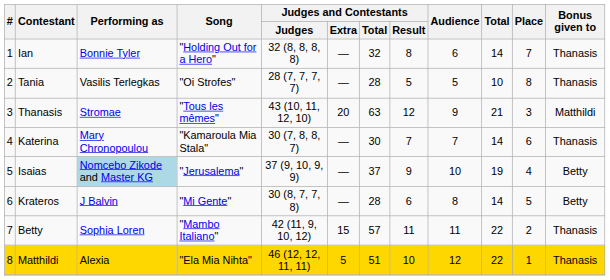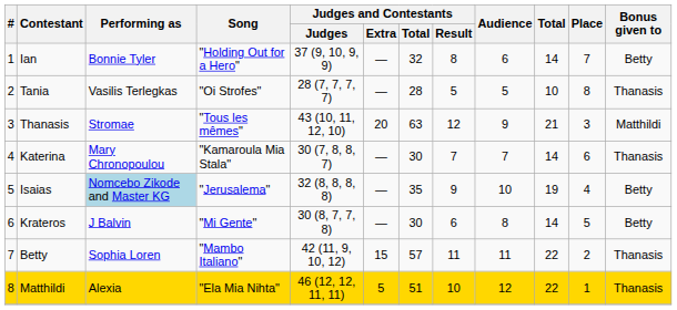 <table class="sortable wikitable" style="text-align:center;" width="100%">
 <tr>
 <th rowspan="2">#</th>
 <th rowspan="2">Contestant</th>
 <th rowspan="2">Performing as</th>
 <th rowspan="2">Song</th>
 <th colspan="4">Judges and Contestants</th>
 <th rowspan="2">Audience</th>
 <th rowspan="2">Total</th>
 <th rowspan="2">Place</th>
 <th rowspan="2">Bonus given to</th>
 </tr>
 <tr>
 <th width="11%">Judges</th>
 <th>Extra</th>
 <th>Total</th>
 <th>Result</th>
 </tr>
 <tr>
 <td>1</td>
 <td align="left">Ian</td>
 <td align="left"><a href='#'>Bonnie Tyler</a></td>
 <td align="left">"<a href='#'>Holding Out for a Hero</a>"</td>
-<td>32 (8, 8, 8, 8)</td>
+<td>37 (9, 10, 9, 9)</td>
 <td>—</td>
 <td>32</td>
 <td>8</td>
 <td>6</td>
 <td>14</td>
 <td>7</td>
-<td>Thanasis</td>
+<td>Betty</td>
 </tr>
 <tr>
 <td>2</td>
 <td align="left">Tania</td>
 <td align="left">Vasilis Terlegkas</td>
 <td align="left">"Oi Strofes"</td>
 <td>28 (7, 7, 7, 7)</td>
 <td>—</td>
 <td>28</td>
 <td>5</td>
 <td>5</td>
 <td>10</td>
 <td>8</td>
 <td>Thanasis</td>
 </tr>
 <tr>
 <td>3</td>
 <td align="left">Thanasis</td>
 <td align="left"><a href='#'>Stromae</a></td>
 <td align="left">"<a href='#'>Tous les mêmes</a>"</td>
 <td>43 (10, 11, 12, 10)</td>
 <td>20</td>
 <td>63</td>
 <td>12</td>
 <td>9</td>
 <td>21</td>
 <td>3</td>
 <td>Matthildi</td>
 </tr>
 <tr>
 <td>4</td>
 <td align="left">Katerina</td>
 <td align="left"><a href='#'>Mary Chronopoulou</a></td>
 <td align="left">"Kamaroula Mia Stala"</td>
 <td>30 (7, 8, 8, 7)</td>
 <td>—</td>
 <td>30</td>
 <td>7</td>
 <td>7</td>
 <td>14</td>
 <td>6</td>
 <td>Thanasis</td>
 </tr>
 <tr>
 <td>5</td>
 <td align="left">Isaias</td>
 <td align="left" style="background: lightblue;"><a href='#'>Nomcebo Zikode</a> and <a href='#'>Master KG</a></td>
 <td align="left">"<a href='#'>Jerusalema</a>"</td>
-<td>37 (9, 10, 9, 9)</td>
+<td>32 (8, 8, 8, 8)</td>
 <td>—</td>
-<td>37</td>
+<td>35</td>
 <td>9</td>
 <td>10</td>
 <td>19</td>
 <td>4</td>
 <td>Betty</td>
 </tr>
 <tr>
 <td>6</td>
 <td align="left">Krateros</td>
 <td align="left"><a href='#'>J Balvin</a></td>
 <td align="left">"<a href='#'>Mi Gente</a>"</td>
 <td>30 (8, 7, 7, 8)</td>
 <td>—</td>
-<td>28</td>
+<td>30</td>
 <td>6</td>
 <td>8</td>
 <td>14</td>
 <td>5</td>
 <td>Betty</td>
 </tr>
 <tr>
 <td>7</td>
 <td align="left">Betty</td>
 <td align="left"><a href='#'>Sophia Loren</a></td>
 <td align="left">"<a href='#'>Mambo Italiano</a>"</td>
 <td>42 (11, 9, 10, 12)</td>
 <td>15</td>
 <td>57</td>
 <td>11</td>
 <td>11</td>
 <td>22</td>
 <td>2</td>
 <td>Thanasis</td>
 </tr>
 <tr bgcolor="gold">
 <td>8</td>
 <td align="left">Matthildi</td>
 <td align="left">Alexia</td>
 <td align="left">"Ela Mia Nihta"</td>
 <td>46 (12, 12, 11, 11)</td>
 <td>5</td>
 <td>51</td>
 <td>10</td>
 <td>12</td>
 <td>22</td>
 <td>1</td>
 <td>Thanasis</td>
 </tr>
 <tr>
 </tr>
 </table>
